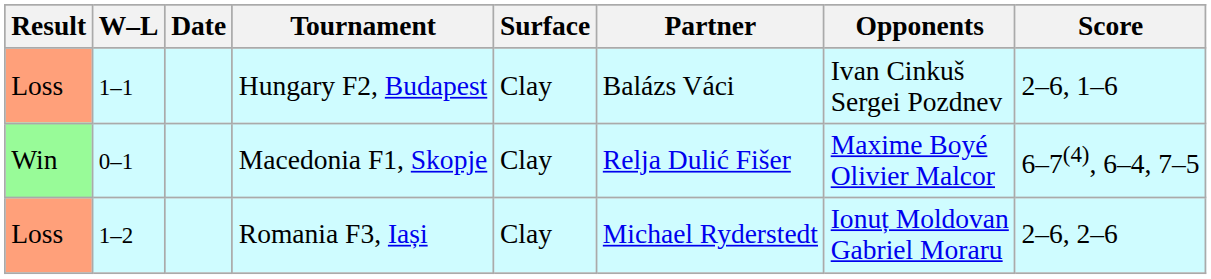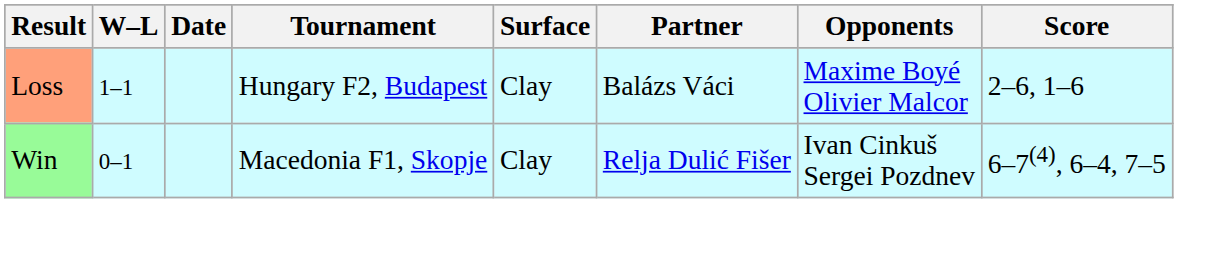 <table class="sortable wikitable">
 <tr>
 <th>Result</th>
 <th class="unsortable">W–L</th>
 <th>Date</th>
 <th>Tournament</th>
 <th>Surface</th>
 <th>Partner</th>
 <th>Opponents</th>
 <th class="unsortable">Score</th>
 </tr>
 <tr style="background:#cffcff;">
 <td style="background:#ffa07a;">Loss</td>
 <td><small>1–1</small></td>
 <td></td>
 <td>Hungary F2, <a href='#'>Budapest</a></td>
 <td>Clay</td>
 <td> Balázs Váci</td>
-<td> Ivan Cinkuš <br>  Sergei Pozdnev</td>
+<td> <a href='#'>Maxime Boyé</a> <br>  <a href='#'>Olivier Malcor</a></td>
 <td>2–6, 1–6</td>
 </tr>
 <tr style="background:#cffcff;">
 <td style="background:#98fb98;">Win</td>
 <td><small>0–1</small></td>
 <td></td>
 <td>Macedonia F1, <a href='#'>Skopje</a></td>
 <td>Clay</td>
 <td> <a href='#'>Relja Dulić Fišer</a></td>
-<td> <a href='#'>Maxime Boyé</a> <br>  <a href='#'>Olivier Malcor</a></td>
+<td> Ivan Cinkuš <br>  Sergei Pozdnev</td>
 <td>6–7<sup>(4)</sup>, 6–4, 7–5</td>
 </tr>
-<tr style="background:#cffcff;">
-<td style="background:#ffa07a;">Loss</td>
-<td><small>1–2</small></td>
-<td></td>
-<td>Romania F3, <a href='#'>Iași</a></td>
-<td>Clay</td>
-<td> <a href='#'>Michael Ryderstedt</a></td>
-<td> <a href='#'>Ionuț Moldovan</a> <br>  <a href='#'>Gabriel Moraru</a></td>
-<td>2–6, 2–6</td>
-</tr>
 </table>
